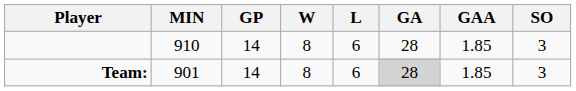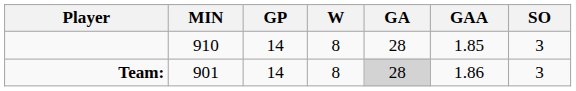 <table class="wikitable sortable" width="60%">
 <tr>
 <th bgcolor="#DDDDFF" width="10%">Player</th>
 <th width="3%" bgcolor="#DDDDFF" title="Minutes played">MIN</th>
 <th width="3%" bgcolor="#DDDDFF" title="Games played in">GP</th>
 <th width="3%" bgcolor="#DDDDFF" title="Wins">W</th>
-<th width="3%" bgcolor="#DDDDFF"title="Losses">L</th>
 <th width="3%" bgcolor="#DDDDFF" title="Goals against">GA</th>
 <th width="3%" bgcolor="#DDDDFF" title="Goals against average">GAA</th>
 <th width="3%" bgcolor="#DDDDFF" title="Shut-outs">SO</th>
 </tr>
 <tr align="center">
 <td align="right"></td>
 <td>910</td>
 <td>14</td>
 <td>8</td>
-<td>6</td>
 <td>28</td>
 <td>1.85</td>
 <td>3</td>
 </tr>
 <tr align="center">
 <td align="right"><strong>Team:</strong></td>
 <td>901</td>
 <td>14</td>
 <td>8</td>
-<td>6</td>
 <td style="background: lightgrey;">28</td>
-<td>1.85</td>
+<td>1.86</td>
 <td>3</td>
 </tr>
 </table>
